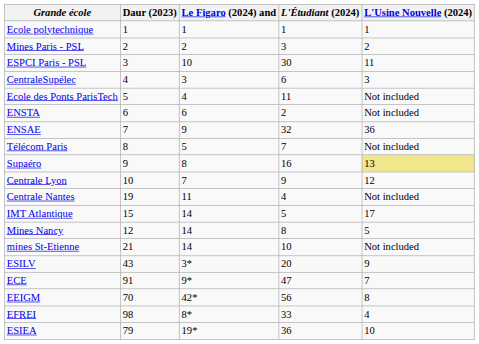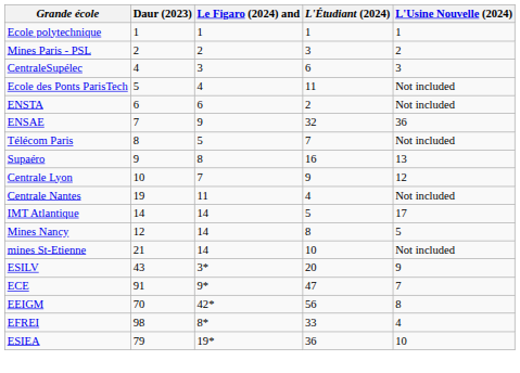 <table class="wikitable">
 <tr>
 <th><em>Grande école</em></th>
 <th>Daur (2023)</th>
 <th><a href='#'>Le Figaro</a> (2024) and </th>
 <th><em>L'Étudiant</em> (2024)</th>
 <th><a href='#'>L'Usine Nouvelle</a> (2024)</th>
 </tr>
 <tr>
 <td><a href='#'>Ecole polytechnique</a></td>
 <td>1</td>
 <td>1</td>
 <td>1</td>
 <td>1</td>
 </tr>
 <tr>
 <td><a href='#'>Mines Paris - PSL</a></td>
 <td>2</td>
 <td>2</td>
 <td>3</td>
 <td>2</td>
-</tr>
-<tr>
-<td><a href='#'>ESPCI Paris - PSL</a></td>
-<td>3</td>
-<td>10</td>
-<td>30</td>
-<td>11</td>
 </tr>
 <tr>
 <td><a href='#'>CentraleSupélec</a></td>
 <td>4</td>
 <td>3</td>
 <td>6</td>
 <td>3</td>
 </tr>
 <tr>
 <td><a href='#'>Ecole des Ponts ParisTech</a></td>
 <td>5</td>
 <td>4</td>
 <td>11</td>
 <td>Not included</td>
 </tr>
 <tr>
 <td><a href='#'>ENSTA</a></td>
 <td>6</td>
 <td>6</td>
 <td>2</td>
 <td>Not included</td>
 </tr>
 <tr>
 <td><a href='#'>ENSAE</a></td>
 <td>7</td>
 <td>9</td>
 <td>32</td>
 <td>36</td>
 </tr>
 <tr>
 <td><a href='#'>Télécom Paris</a></td>
 <td>8</td>
 <td>5</td>
 <td>7</td>
 <td>Not included</td>
 </tr>
 <tr>
 <td><a href='#'>Supaéro</a></td>
 <td>9</td>
 <td>8</td>
 <td>16</td>
-<td style="background: khaki;">13</td>
+<td>13</td>
 </tr>
 <tr>
 <td><a href='#'>Centrale Lyon</a></td>
 <td>10</td>
 <td>7</td>
 <td>9</td>
 <td>12</td>
 </tr>
 <tr>
 <td><a href='#'>Centrale Nantes</a></td>
 <td>19</td>
 <td>11</td>
 <td>4</td>
 <td>Not included</td>
 </tr>
 <tr>
 <td><a href='#'>IMT Atlantique</a></td>
-<td>15</td>
+<td>14</td>
 <td>14</td>
 <td>5</td>
 <td>17</td>
 </tr>
 <tr>
 <td><a href='#'>Mines Nancy</a></td>
 <td>12</td>
 <td>14</td>
 <td>8</td>
 <td>5</td>
 </tr>
 <tr>
 <td><a href='#'>mines St-Etienne</a></td>
 <td>21</td>
 <td>14</td>
 <td>10</td>
 <td>Not included</td>
 </tr>
 <tr>
 <td><a href='#'>ESILV</a></td>
 <td>43</td>
 <td>3*</td>
 <td>20</td>
 <td>9</td>
 </tr>
 <tr>
 <td><a href='#'>ECE</a></td>
 <td>91</td>
 <td>9*</td>
 <td>47</td>
 <td>7</td>
 </tr>
 <tr>
 <td><a href='#'>EEIGM</a></td>
 <td>70</td>
 <td>42*</td>
 <td>56</td>
 <td>8</td>
 </tr>
 <tr>
 <td><a href='#'>EFREI</a></td>
 <td>98</td>
 <td>8*</td>
 <td>33</td>
 <td>4</td>
 </tr>
 <tr>
 <td><a href='#'>ESIEA</a></td>
 <td>79</td>
 <td>19*</td>
 <td>36</td>
 <td>10</td>
 </tr>
 </table>
